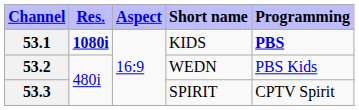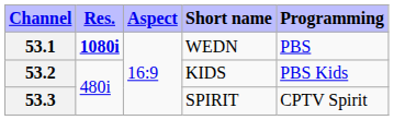 <table class="wikitable">
 <tr>
 <th style="background-color: #bdbdff" scope = "col"><a href='#'>Channel</a></th>
 <th style="background-color: #bdbdff" scope = "col"><a href='#'>Res.</a></th>
 <th style="background-color: #bdbdff" scope = "col"><a href='#'>Aspect</a></th>
 <th style="background-color: #bdbdff" scope = "col">Short name</th>
 <th style="background-color: #bdbdff" scope = "col">Programming</th>
 </tr>
 <tr>
 <th scope = "row">53.1</th>
 <td><strong><a href='#'>1080i</a></strong></td>
 <td rowspan=3><a href='#'>16:9</a></td>
-<td>KIDS</td>
-<td><strong><a href='#'>PBS</a></strong></td>
+<td>WEDN</td>
+<td><a href='#'>PBS</a></td>
 </tr>
 <tr>
 <th scope = "row">53.2</th>
 <td rowspan=2><a href='#'>480i</a></td>
-<td>WEDN</td>
+<td>KIDS</td>
 <td><a href='#'>PBS Kids</a></td>
 </tr>
 <tr>
 <th scope = "row">53.3</th>
 <td>SPIRIT</td>
 <td>CPTV Spirit</td>
 </tr>
 </table>
